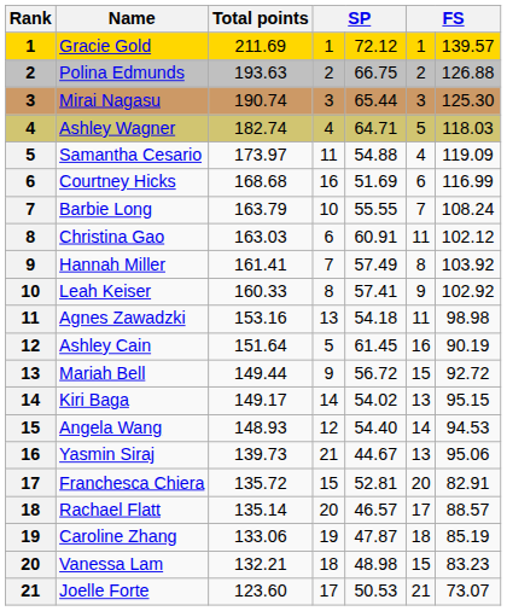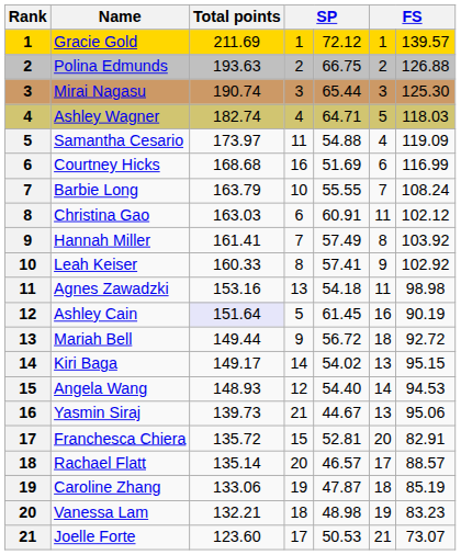 <table class="wikitable sortable">
 <tr>
 <th>Rank</th>
 <th>Name</th>
 <th>Total points</th>
 <th colspan="2" width="80px"><a href='#'>SP</a></th>
 <th colspan="2" width="80px"><a href='#'>FS</a></th>
 </tr>
 <tr bgcolor="gold">
 <td align="center"><strong>1</strong></td>
 <td><a href='#'>Gracie Gold</a></td>
 <td align="center">211.69</td>
 <td align="center">1</td>
 <td align="center">72.12</td>
 <td align="center">1</td>
 <td align="center">139.57</td>
 </tr>
 <tr bgcolor="silver">
 <td align="center"><strong>2</strong></td>
 <td><a href='#'>Polina Edmunds</a></td>
 <td align="center">193.63</td>
 <td align="center">2</td>
 <td align="center">66.75</td>
 <td align="center">2</td>
 <td align="center">126.88</td>
 </tr>
 <tr bgcolor="cc9966">
 <td align="center"><strong>3</strong></td>
 <td><a href='#'>Mirai Nagasu</a></td>
 <td align="center">190.74</td>
 <td align="center">3</td>
 <td align="center">65.44</td>
 <td align="center">3</td>
 <td align="center">125.30</td>
 </tr>
 <tr bgcolor="#d1c571">
 <td align="center"><strong>4</strong></td>
 <td><a href='#'>Ashley Wagner</a></td>
 <td align="center">182.74</td>
 <td align="center">4</td>
 <td align="center">64.71</td>
 <td align="center">5</td>
 <td align="center">118.03</td>
 </tr>
 <tr>
 <th>5</th>
 <td><a href='#'>Samantha Cesario</a></td>
 <td align="center">173.97</td>
 <td align="center">11</td>
 <td align="center">54.88</td>
 <td align="center">4</td>
 <td align="center">119.09</td>
 </tr>
 <tr>
 <th>6</th>
 <td><a href='#'>Courtney Hicks</a></td>
 <td align="center">168.68</td>
 <td align="center">16</td>
 <td align="center">51.69</td>
 <td align="center">6</td>
 <td align="center">116.99</td>
 </tr>
 <tr>
 <th>7</th>
 <td><a href='#'>Barbie Long</a></td>
 <td align="center">163.79</td>
 <td align="center">10</td>
 <td align="center">55.55</td>
 <td align="center">7</td>
 <td align="center">108.24</td>
 </tr>
 <tr>
 <th>8</th>
 <td><a href='#'>Christina Gao</a></td>
 <td align="center">163.03</td>
 <td align="center">6</td>
 <td align="center">60.91</td>
 <td align="center">11</td>
 <td align="center">102.12</td>
 </tr>
 <tr>
 <th>9</th>
 <td><a href='#'>Hannah Miller</a></td>
 <td align="center">161.41</td>
 <td align="center">7</td>
 <td align="center">57.49</td>
 <td align="center">8</td>
 <td align="center">103.92</td>
 </tr>
 <tr>
 <th>10</th>
 <td><a href='#'>Leah Keiser</a></td>
 <td align="center">160.33</td>
 <td align="center">8</td>
 <td align="center">57.41</td>
 <td align="center">9</td>
 <td align="center">102.92</td>
 </tr>
 <tr>
 <th>11</th>
 <td><a href='#'>Agnes Zawadzki</a></td>
 <td align="center">153.16</td>
 <td align="center">13</td>
 <td align="center">54.18</td>
 <td align="center">11</td>
 <td align="center">98.98</td>
 </tr>
 <tr>
 <th>12</th>
 <td><a href='#'>Ashley Cain</a></td>
-<td align="center">151.64</td>
+<td align="center" style="background: lavender;">151.64</td>
 <td align="center">5</td>
 <td align="center">61.45</td>
 <td align="center">16</td>
 <td align="center">90.19</td>
 </tr>
 <tr>
 <th>13</th>
 <td><a href='#'>Mariah Bell</a></td>
 <td align="center">149.44</td>
 <td align="center">9</td>
 <td align="center">56.72</td>
-<td align="center">15</td>
+<td align="center">18</td>
 <td align="center">92.72</td>
 </tr>
 <tr>
 <th>14</th>
 <td><a href='#'>Kiri Baga</a></td>
 <td align="center">149.17</td>
 <td align="center">14</td>
 <td align="center">54.02</td>
 <td align="center">13</td>
 <td align="center">95.15</td>
 </tr>
 <tr>
 <th>15</th>
 <td><a href='#'>Angela Wang</a></td>
 <td align="center">148.93</td>
 <td align="center">12</td>
 <td align="center">54.40</td>
 <td align="center">14</td>
 <td align="center">94.53</td>
 </tr>
 <tr>
 <th>16</th>
 <td><a href='#'>Yasmin Siraj</a></td>
 <td align="center">139.73</td>
 <td align="center">21</td>
 <td align="center">44.67</td>
 <td align="center">13</td>
 <td align="center">95.06</td>
 </tr>
 <tr>
 <th>17</th>
 <td><a href='#'>Franchesca Chiera</a></td>
 <td align="center">135.72</td>
 <td align="center">15</td>
 <td align="center">52.81</td>
 <td align="center">20</td>
 <td align="center">82.91</td>
 </tr>
 <tr>
 <th>18</th>
 <td><a href='#'>Rachael Flatt</a></td>
 <td align="center">135.14</td>
 <td align="center">20</td>
 <td align="center">46.57</td>
 <td align="center">17</td>
 <td align="center">88.57</td>
 </tr>
 <tr>
 <th>19</th>
 <td><a href='#'>Caroline Zhang</a></td>
 <td align="center">133.06</td>
 <td align="center">19</td>
 <td align="center">47.87</td>
 <td align="center">18</td>
 <td align="center">85.19</td>
 </tr>
 <tr>
 <th>20</th>
 <td><a href='#'>Vanessa Lam</a></td>
 <td align="center">132.21</td>
 <td align="center">18</td>
 <td align="center">48.98</td>
-<td align="center">15</td>
+<td align="center">19</td>
 <td align="center">83.23</td>
 </tr>
 <tr>
 <th>21</th>
 <td><a href='#'>Joelle Forte</a></td>
 <td align="center">123.60</td>
 <td align="center">17</td>
 <td align="center">50.53</td>
 <td align="center">21</td>
 <td align="center">73.07</td>
 </tr>
 </table>
